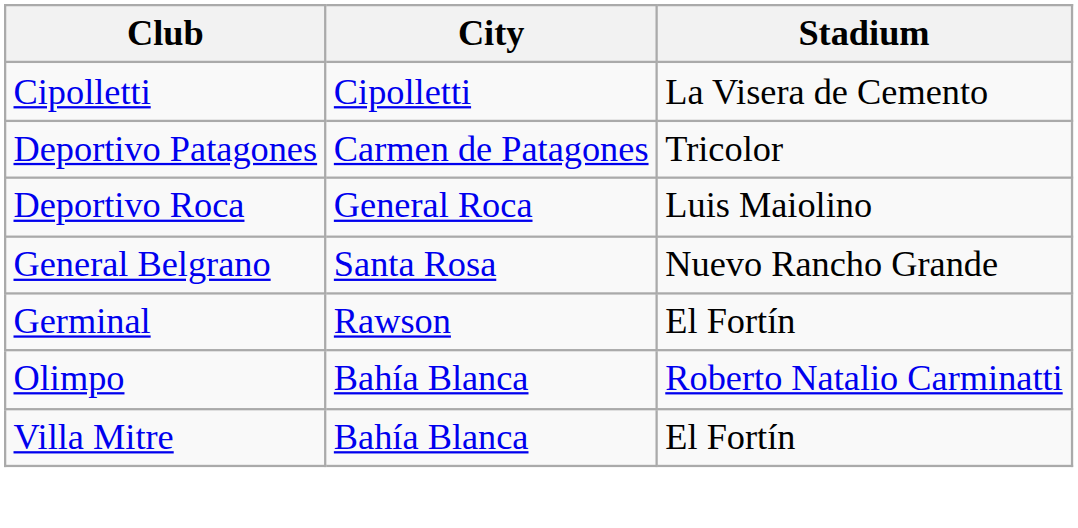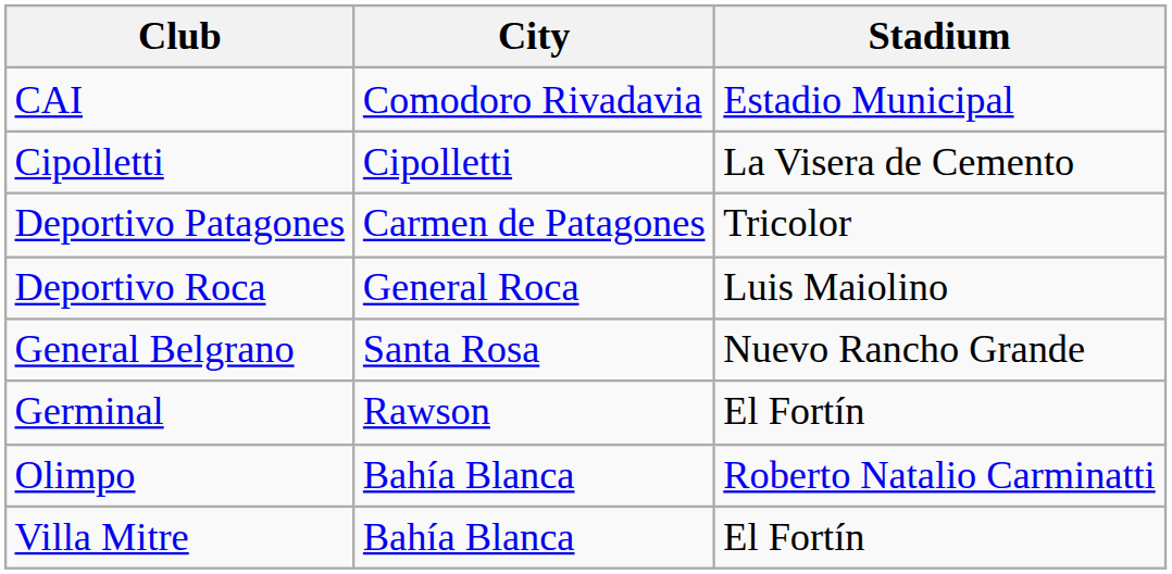 <table class="wikitable sortable">
 <tr>
 <th>Club</th>
 <th>City</th>
 <th>Stadium</th>
+</tr>
+<tr>
+<td> <a href='#'>CAI</a></td>
+<td><a href='#'>Comodoro Rivadavia</a></td>
+<td><a href='#'>Estadio Municipal</a></td>
 </tr>
 <tr>
 <td> <a href='#'>Cipolletti</a></td>
 <td><a href='#'>Cipolletti</a></td>
 <td>La Visera de Cemento</td>
 </tr>
 <tr>
 <td> <a href='#'>Deportivo Patagones</a></td>
 <td><a href='#'>Carmen de Patagones</a></td>
 <td>Tricolor</td>
 </tr>
 <tr>
 <td> <a href='#'>Deportivo Roca</a></td>
 <td><a href='#'>General Roca</a></td>
 <td>Luis Maiolino</td>
 </tr>
 <tr>
 <td> <a href='#'>General Belgrano</a></td>
 <td><a href='#'>Santa Rosa</a></td>
 <td>Nuevo Rancho Grande</td>
 </tr>
 <tr>
 <td> <a href='#'>Germinal</a></td>
 <td><a href='#'>Rawson</a></td>
 <td>El Fortín</td>
 </tr>
 <tr>
 <td> <a href='#'>Olimpo</a></td>
 <td><a href='#'>Bahía Blanca</a></td>
 <td><a href='#'>Roberto Natalio Carminatti</a></td>
 </tr>
 <tr>
 <td> <a href='#'>Villa Mitre</a></td>
 <td><a href='#'>Bahía Blanca</a></td>
 <td>El Fortín</td>
 </tr>
 </table>
